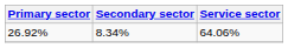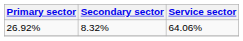 <table class="wikitable" border="1">
 <tr>
 <th><a href='#'>Primary sector</a></th>
 <th><a href='#'>Secondary sector</a></th>
 <th><a href='#'>Service sector</a></th>
 </tr>
 <tr>
 <td>26.92%</td>
-<td>8.34%</td>
+<td>8.32%</td>
 <td>64.06%</td>
 </tr>
 <tr>
 </tr>
 </table>
